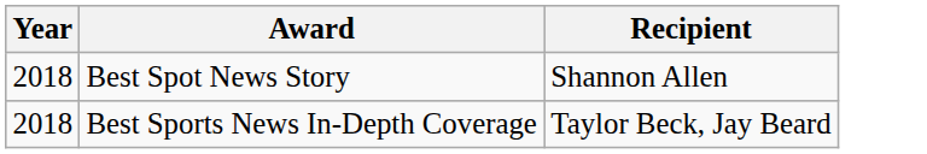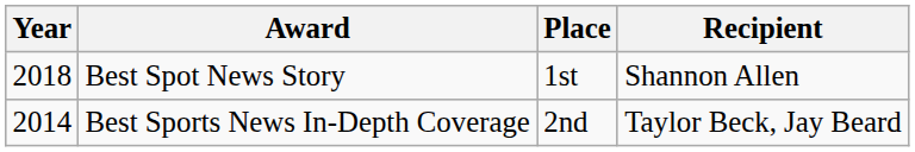 <table class="wikitable">
 <tr>
 <th>Year</th>
 <th>Award</th>
+<th>Place</th>
 <th>Recipient</th>
 </tr>
 <tr>
 <td>2018</td>
 <td>Best Spot News Story</td>
+<td>1st</td>
 <td>Shannon Allen</td>
 </tr>
 <tr>
-<td>2018</td>
+<td>2014</td>
 <td>Best Sports News In-Depth Coverage</td>
+<td>2nd</td>
 <td>Taylor Beck, Jay Beard</td>
 </tr>
 </table>
